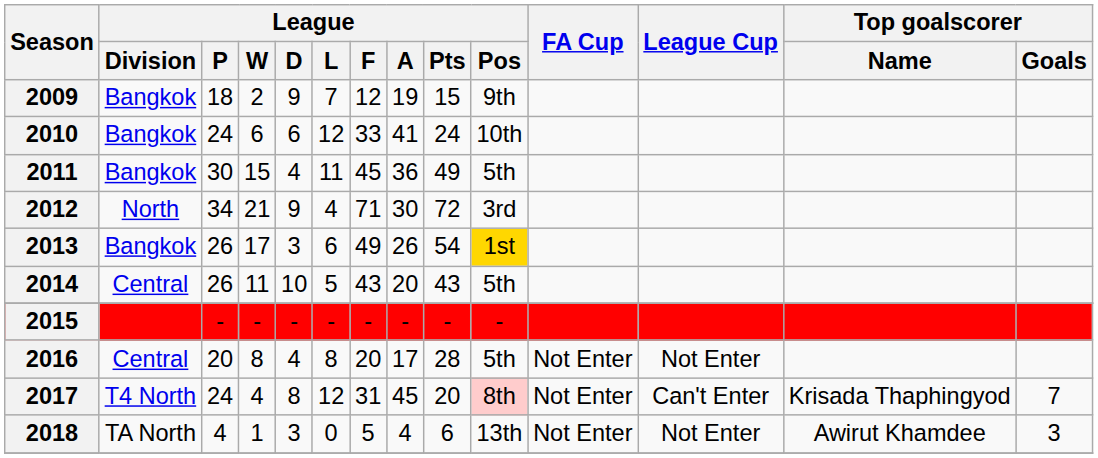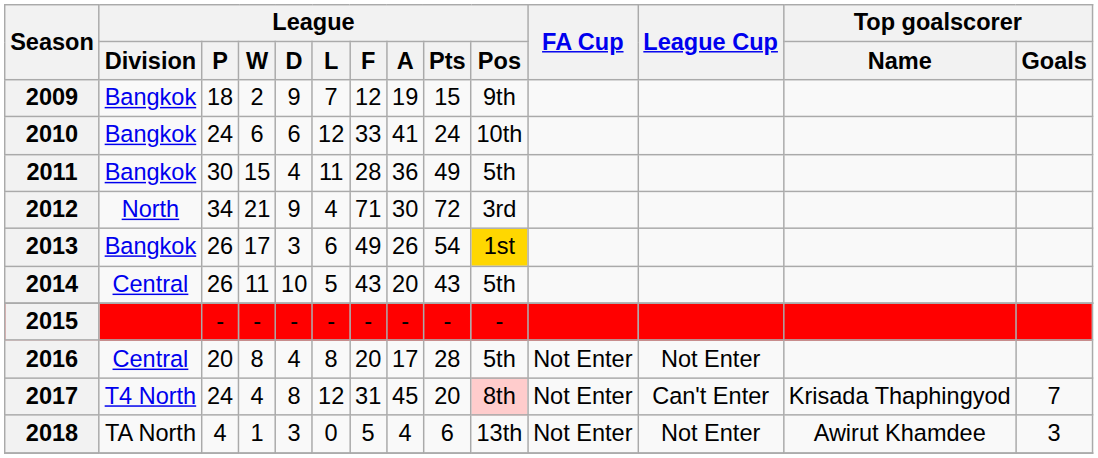 <table class="wikitable" style="text-align: center">
 <tr>
 <th rowspan=2>Season</th>
 <th colspan=9>League</th>
 <th rowspan=2><a href='#'>FA Cup</a></th>
 <th rowspan=2><a href='#'>League Cup</a></th>
 <th colspan=2>Top goalscorer</th>
 </tr>
 <tr>
 <th>Division</th>
 <th>P</th>
 <th>W</th>
 <th>D</th>
 <th>L</th>
 <th>F</th>
 <th>A</th>
 <th>Pts</th>
 <th>Pos</th>
 <th>Name</th>
 <th>Goals</th>
 </tr>
 <tr>
 <th>2009</th>
 <td><a href='#'>Bangkok</a></td>
 <td>18</td>
 <td>2</td>
 <td>9</td>
 <td>7</td>
 <td>12</td>
 <td>19</td>
 <td>15</td>
 <td>9th</td>
 <td></td>
 <td></td>
 <td></td>
 <td></td>
 </tr>
 <tr>
 <th>2010</th>
 <td><a href='#'>Bangkok</a></td>
 <td>24</td>
 <td>6</td>
 <td>6</td>
 <td>12</td>
 <td>33</td>
 <td>41</td>
 <td>24</td>
 <td>10th</td>
 <td></td>
 <td></td>
 <td></td>
 <td></td>
 </tr>
 <tr>
 <th>2011</th>
 <td><a href='#'>Bangkok</a></td>
 <td>30</td>
 <td>15</td>
 <td>4</td>
 <td>11</td>
-<td>45</td>
+<td>28</td>
 <td>36</td>
 <td>49</td>
 <td>5th</td>
 <td></td>
 <td></td>
 <td></td>
 <td></td>
 </tr>
 <tr>
 <th>2012</th>
 <td><a href='#'>North</a></td>
 <td>34</td>
 <td>21</td>
 <td>9</td>
 <td>4</td>
 <td>71</td>
 <td>30</td>
 <td>72</td>
 <td>3rd</td>
 <td></td>
 <td></td>
 <td></td>
 <td></td>
 </tr>
 <tr>
 <th>2013</th>
 <td><a href='#'>Bangkok</a></td>
 <td>26</td>
 <td>17</td>
 <td>3</td>
 <td>6</td>
 <td>49</td>
 <td>26</td>
 <td>54</td>
 <td bgcolor=gold>1st</td>
 <td></td>
 <td></td>
 <td></td>
 <td></td>
 </tr>
 <tr>
 <th>2014</th>
 <td><a href='#'>Central</a></td>
 <td>26</td>
 <td>11</td>
 <td>10</td>
 <td>5</td>
 <td>43</td>
 <td>20</td>
 <td>43</td>
 <td>5th</td>
 <td></td>
 <td></td>
 <td></td>
 <td></td>
 </tr>
 <tr>
 </tr>
 <tr bgcolor= red>
 <th>2015</th>
 <td><strong></strong></td>
 <td>-</td>
 <td>-</td>
 <td>-</td>
 <td>-</td>
 <td>-</td>
 <td>-</td>
 <td>-</td>
 <td>-</td>
 <td></td>
 <td></td>
 <td></td>
 <td></td>
 </tr>
 <tr>
 <th>2016</th>
 <td><a href='#'>Central</a></td>
 <td>20</td>
 <td>8</td>
 <td>4</td>
 <td>8</td>
 <td>20</td>
 <td>17</td>
 <td>28</td>
 <td>5th</td>
 <td>Not Enter</td>
 <td>Not Enter</td>
 <td></td>
 <td></td>
 </tr>
 <tr>
 <th>2017</th>
 <td><a href='#'>T4 North</a></td>
 <td>24</td>
 <td>4</td>
 <td>8</td>
 <td>12</td>
 <td>31</td>
 <td>45</td>
 <td>20</td>
 <td bgcolor="#FFCCCC">8th</td>
 <td>Not Enter</td>
 <td>Can't Enter</td>
 <td>Krisada Thaphingyod</td>
 <td>7</td>
 </tr>
 <tr>
 <th>2018</th>
 <td>TA North</td>
 <td>4</td>
 <td>1</td>
 <td>3</td>
 <td>0</td>
 <td>5</td>
 <td>4</td>
 <td>6</td>
 <td>13th</td>
 <td>Not Enter</td>
 <td>Not Enter</td>
 <td>Awirut Khamdee</td>
 <td>3</td>
 </tr>
 <tr>
 </tr>
 </table>
